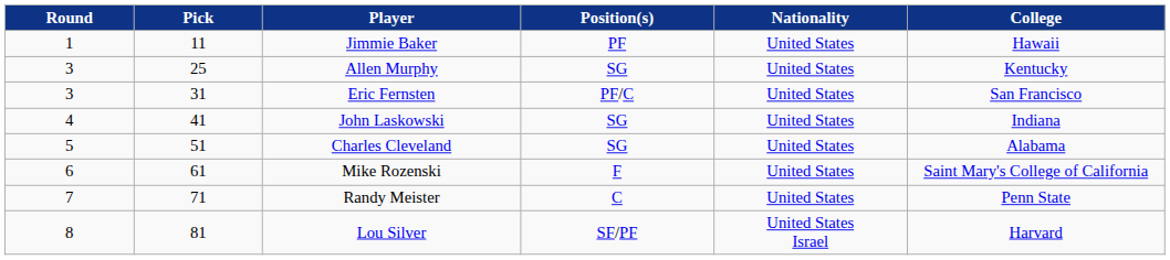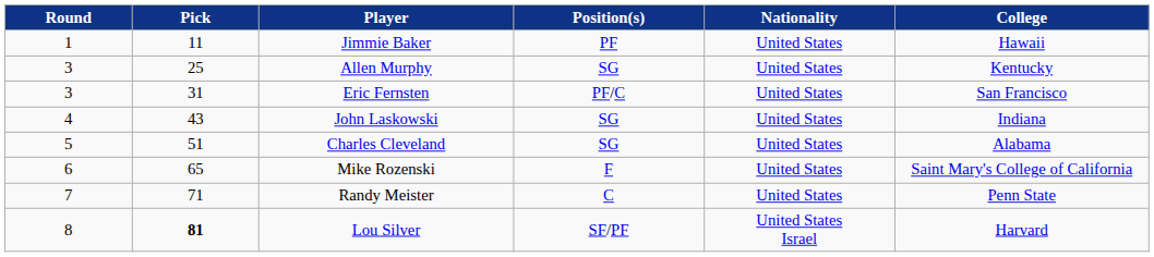 <table class="wikitable sortable sortable">
 <tr>
 <th style="background:#0E3386; color:#FFFFFF" width="10%">Round</th>
 <th style="background:#0E3386; color:#FFFFFF" width="10%">Pick</th>
 <th style="background:#0E3386; color:#FFFFFF" width="20%">Player</th>
 <th style="background:#0E3386; color:#FFFFFF" width="15%">Position(s)</th>
 <th style="background:#0E3386; color:#FFFFFF" width="15%">Nationality</th>
 <th style="background:#0E3386; color:#FFFFFF" width="20%">College</th>
 </tr>
 <tr style="text-align: center">
 <td>1</td>
 <td>11</td>
 <td><a href='#'>Jimmie Baker</a></td>
 <td><a href='#'>PF</a></td>
 <td> <a href='#'>United States</a></td>
 <td><a href='#'>Hawaii</a></td>
 </tr>
 <tr style="text-align: center">
 <td>3</td>
 <td>25</td>
 <td><a href='#'>Allen Murphy</a></td>
 <td><a href='#'>SG</a></td>
 <td> <a href='#'>United States</a></td>
 <td><a href='#'>Kentucky</a></td>
 </tr>
 <tr style="text-align: center">
 <td>3</td>
 <td>31</td>
 <td><a href='#'>Eric Fernsten</a></td>
 <td><a href='#'>PF</a>/<a href='#'>C</a></td>
 <td> <a href='#'>United States</a></td>
 <td><a href='#'>San Francisco</a></td>
 </tr>
 <tr style="text-align: center">
 <td>4</td>
-<td>41</td>
+<td>43</td>
 <td><a href='#'>John Laskowski</a></td>
 <td><a href='#'>SG</a></td>
 <td> <a href='#'>United States</a></td>
 <td><a href='#'>Indiana</a></td>
 </tr>
 <tr style="text-align: center">
 <td>5</td>
 <td>51</td>
 <td><a href='#'>Charles Cleveland</a></td>
 <td><a href='#'>SG</a></td>
 <td> <a href='#'>United States</a></td>
 <td><a href='#'>Alabama</a></td>
 </tr>
 <tr style="text-align: center">
 <td>6</td>
-<td>61</td>
+<td>65</td>
 <td>Mike Rozenski</td>
 <td><a href='#'>F</a></td>
 <td> <a href='#'>United States</a></td>
 <td><a href='#'>Saint Mary's College of California</a></td>
 </tr>
 <tr style="text-align: center">
 <td>7</td>
 <td>71</td>
 <td>Randy Meister</td>
 <td><a href='#'>C</a></td>
 <td> <a href='#'>United States</a></td>
 <td><a href='#'>Penn State</a></td>
 </tr>
 <tr style="text-align: center">
 <td>8</td>
-<td>81</td>
+<td><strong>81</strong></td>
 <td><a href='#'>Lou Silver</a></td>
 <td><a href='#'>SF</a>/<a href='#'>PF</a></td>
 <td> <a href='#'>United States</a><br> <a href='#'>Israel</a></td>
 <td><a href='#'>Harvard</a></td>
 </tr>
 </table>
